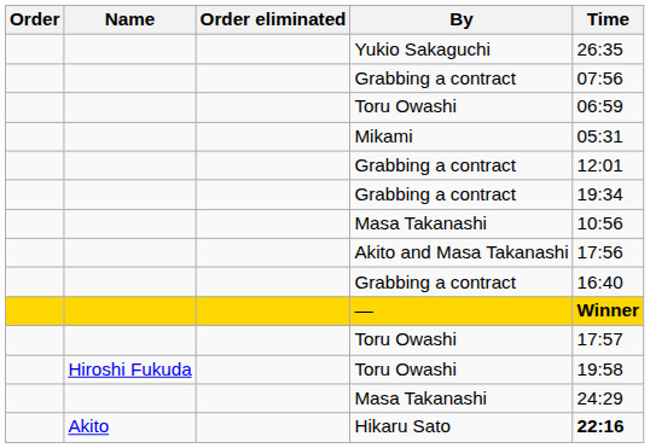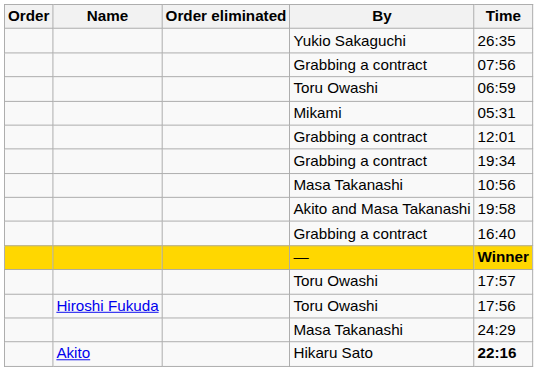 <table class="wikitable sortable">
 <tr>
 <th>Order</th>
 <th>Name</th>
 <th>Order eliminated</th>
 <th>By</th>
 <th>Time</th>
 </tr>
 <tr>
 <td></td>
 <td></td>
 <td></td>
 <td>Yukio Sakaguchi</td>
 <td>26:35</td>
 </tr>
 <tr>
 <td></td>
 <td></td>
 <td></td>
 <td>Grabbing a contract</td>
 <td>07:56</td>
 </tr>
 <tr>
 <td></td>
 <td></td>
 <td></td>
 <td>Toru Owashi</td>
 <td>06:59</td>
 </tr>
 <tr>
 <td></td>
 <td></td>
 <td></td>
 <td>Mikami</td>
 <td>05:31</td>
 </tr>
 <tr>
 <td></td>
 <td></td>
 <td></td>
 <td>Grabbing a contract</td>
 <td>12:01</td>
 </tr>
 <tr>
 <td></td>
 <td></td>
 <td></td>
 <td>Grabbing a contract</td>
 <td>19:34</td>
 </tr>
 <tr>
 <td></td>
 <td></td>
 <td></td>
 <td>Masa Takanashi</td>
 <td>10:56</td>
 </tr>
 <tr>
 <td></td>
 <td></td>
 <td></td>
 <td>Akito and Masa Takanashi</td>
-<td>17:56</td>
+<td>19:58</td>
 </tr>
 <tr>
 <td></td>
 <td></td>
 <td></td>
 <td>Grabbing a contract</td>
 <td>16:40</td>
 </tr>
 <tr style="background:gold">
 <td><strong></strong></td>
 <td><strong></strong></td>
 <td></td>
 <td>—</td>
 <td><strong>Winner</strong></td>
 </tr>
 <tr>
 <td></td>
 <td></td>
 <td></td>
 <td>Toru Owashi</td>
 <td>17:57</td>
 </tr>
 <tr>
 <td></td>
 <td><a href='#'>Hiroshi Fukuda</a></td>
 <td></td>
 <td>Toru Owashi</td>
-<td>19:58</td>
+<td>17:56</td>
 </tr>
 <tr>
 <td></td>
 <td></td>
 <td></td>
 <td>Masa Takanashi</td>
 <td>24:29</td>
 </tr>
 <tr>
 <td></td>
 <td><a href='#'>Akito</a></td>
 <td></td>
 <td>Hikaru Sato</td>
 <td><strong>22:16</strong></td>
 </tr>
 </table>
